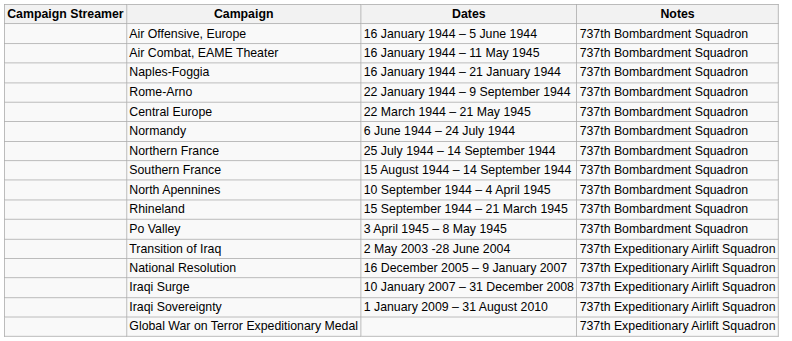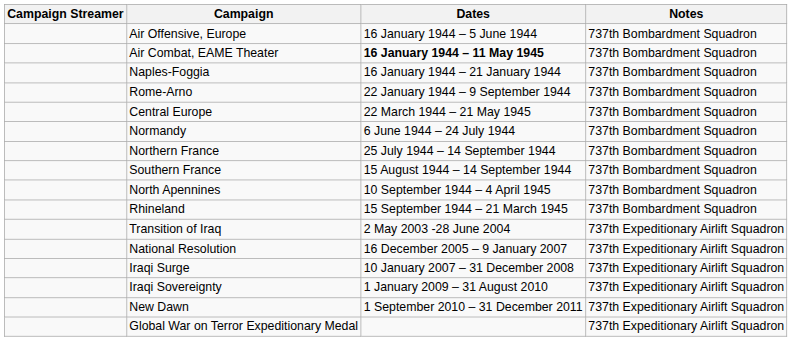 <table class="wikitable">
 <tr style="background:#efefef;">
 <th>Campaign Streamer</th>
 <th>Campaign</th>
 <th>Dates</th>
 <th>Notes</th>
 </tr>
 <tr>
 <td></td>
 <td>Air Offensive, Europe</td>
 <td>16 January 1944 – 5 June 1944</td>
 <td>737th Bombardment Squadron</td>
 </tr>
 <tr>
 <td></td>
 <td>Air Combat, EAME Theater</td>
-<td>16 January 1944 – 11 May 1945</td>
+<td><strong>16 January 1944 – 11 May 1945</strong></td>
 <td>737th Bombardment Squadron</td>
 </tr>
 <tr>
 <td></td>
 <td>Naples-Foggia</td>
 <td>16 January 1944 – 21 January 1944</td>
 <td>737th Bombardment Squadron</td>
 </tr>
 <tr>
 <td></td>
 <td>Rome-Arno</td>
 <td>22 January 1944 – 9 September 1944</td>
 <td>737th Bombardment Squadron</td>
 </tr>
 <tr>
 <td></td>
 <td>Central Europe</td>
 <td>22 March 1944 – 21 May 1945</td>
 <td>737th Bombardment Squadron</td>
 </tr>
 <tr>
 <td></td>
 <td>Normandy</td>
 <td>6 June 1944 – 24 July 1944</td>
 <td>737th Bombardment Squadron</td>
 </tr>
 <tr>
 <td></td>
 <td>Northern France</td>
 <td>25 July 1944 – 14 September 1944</td>
 <td>737th Bombardment Squadron</td>
 </tr>
 <tr>
 <td></td>
 <td>Southern France</td>
 <td>15 August 1944 – 14 September 1944</td>
 <td>737th Bombardment Squadron</td>
 </tr>
 <tr>
 <td></td>
 <td>North Apennines</td>
 <td>10 September 1944 – 4 April 1945</td>
 <td>737th Bombardment Squadron</td>
 </tr>
 <tr>
 <td></td>
 <td>Rhineland</td>
 <td>15 September 1944 – 21 March 1945</td>
 <td>737th Bombardment Squadron</td>
 </tr>
 <tr>
 <td></td>
-<td>Po Valley</td>
-<td>3 April 1945 – 8 May 1945</td>
-<td>737th Bombardment Squadron</td>
-</tr>
-<tr>
-<td></td>
 <td>Transition of Iraq</td>
 <td>2 May 2003 -28 June 2004</td>
 <td>737th Expeditionary Airlift Squadron</td>
 </tr>
 <tr>
 <td></td>
 <td>National Resolution</td>
 <td>16 December 2005 – 9 January 2007</td>
 <td>737th Expeditionary Airlift Squadron</td>
 </tr>
 <tr>
 <td></td>
 <td>Iraqi Surge</td>
 <td>10 January 2007 – 31 December 2008</td>
 <td>737th Expeditionary Airlift Squadron</td>
 </tr>
 <tr>
 <td></td>
 <td>Iraqi Sovereignty</td>
 <td>1 January 2009 – 31 August 2010</td>
 <td>737th Expeditionary Airlift Squadron</td>
 </tr>
 <tr>
 <td></td>
+<td>New Dawn</td>
+<td>1 September 2010 – 31 December 2011</td>
+<td>737th Expeditionary Airlift Squadron</td>
+</tr>
+<tr>
+<td></td>
 <td>Global War on Terror Expeditionary Medal</td>
 <td></td>
 <td>737th Expeditionary Airlift Squadron</td>
 </tr>
 </table>
